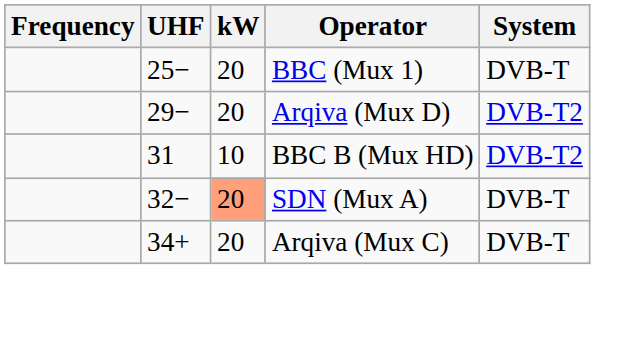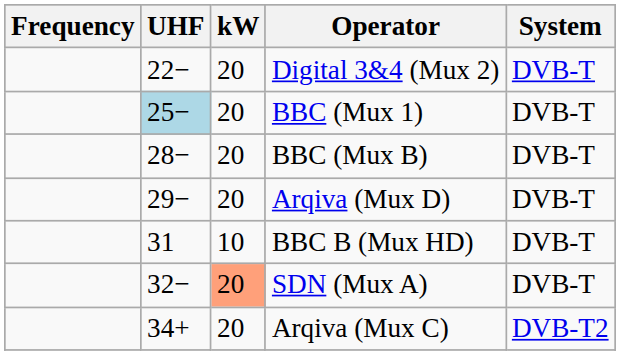 <table class="wikitable sortable">
 <tr>
 <th>Frequency</th>
 <th>UHF</th>
 <th>kW</th>
 <th>Operator</th>
 <th>System</th>
 </tr>
 <tr>
 <td></td>
-<td>25−</td>
+<td>22−</td>
+<td>20</td>
+<td><a href='#'>Digital 3&4</a> (Mux 2)</td>
+<td><a href='#'>DVB-T</a></td>
+</tr>
+<tr>
+<td></td>
+<td style="background: lightblue;">25−</td>
 <td>20</td>
 <td><a href='#'>BBC</a> (Mux 1)</td>
+<td>DVB-T</td>
+</tr>
+<tr>
+<td></td>
+<td>28−</td>
+<td>20</td>
+<td>BBC (Mux B)</td>
 <td>DVB-T</td>
 </tr>
 <tr>
 <td></td>
 <td>29−</td>
 <td>20</td>
 <td><a href='#'>Arqiva</a> (Mux D)</td>
-<td><a href='#'>DVB-T2</a></td>
+<td>DVB-T</td>
 </tr>
 <tr>
 <td></td>
 <td>31</td>
 <td>10</td>
 <td>BBC B (Mux HD)</td>
-<td><a href='#'>DVB-T2</a></td>
+<td>DVB-T</td>
 </tr>
 <tr>
 <td></td>
 <td>32−</td>
 <td style="background: lightsalmon;">20</td>
 <td><a href='#'>SDN</a> (Mux A)</td>
 <td>DVB-T</td>
 </tr>
 <tr>
 <td></td>
 <td>34+</td>
 <td>20</td>
 <td>Arqiva (Mux C)</td>
-<td>DVB-T</td>
+<td><a href='#'>DVB-T2</a></td>
 </tr>
 </table>
